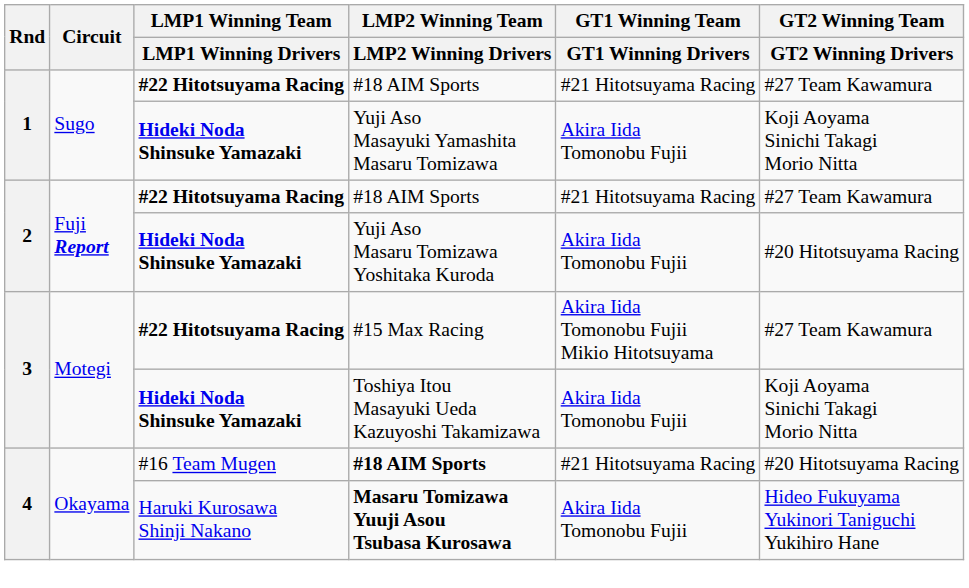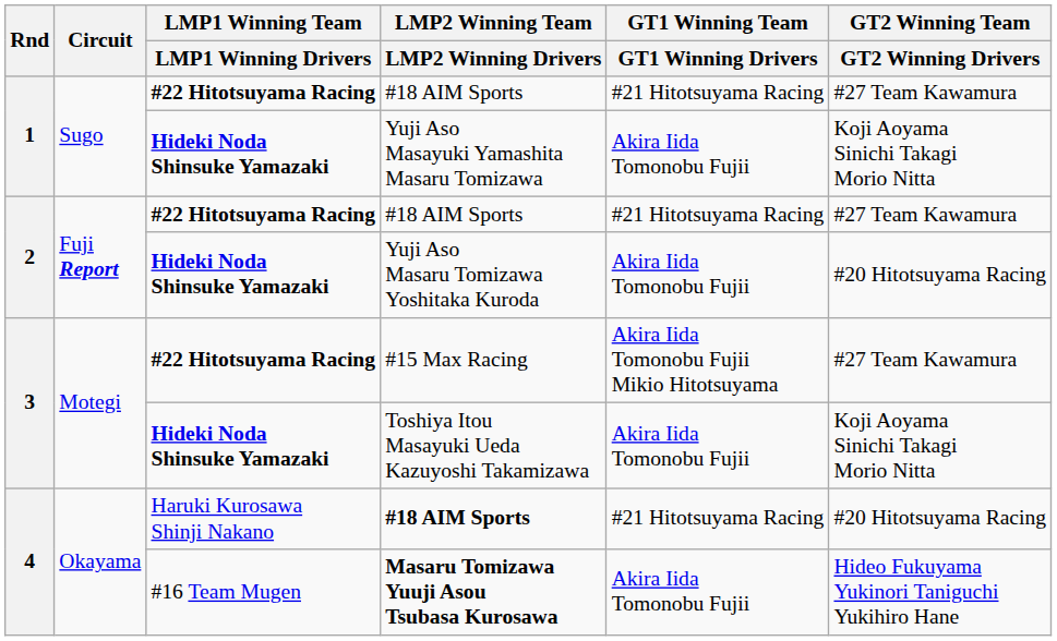 <table class="wikitable" style="font-size: 90%;">
 <tr>
 <th rowspan=2>Rnd</th>
 <th rowspan=2>Circuit</th>
 <th>LMP1 Winning Team</th>
 <th>LMP2 Winning Team</th>
 <th>GT1 Winning Team</th>
 <th>GT2 Winning Team</th>
 </tr>
 <tr>
 <th>LMP1 Winning Drivers</th>
 <th>LMP2 Winning Drivers</th>
 <th>GT1 Winning Drivers</th>
 <th>GT2 Winning Drivers</th>
 </tr>
 <tr>
 <th rowspan=2>1</th>
 <td rowspan=2><a href='#'>Sugo</a></td>
 <td><strong> #22 Hitotsuyama Racing</strong></td>
 <td> #18 AIM Sports</td>
 <td> #21 Hitotsuyama Racing</td>
 <td> #27 Team Kawamura</td>
 </tr>
 <tr>
 <td><strong> <a href='#'>Hideki Noda</a><br> Shinsuke Yamazaki</strong></td>
 <td> Yuji Aso<br> Masayuki Yamashita<br> Masaru Tomizawa</td>
 <td> <a href='#'>Akira Iida</a><br> Tomonobu Fujii</td>
 <td> Koji Aoyama<br> Sinichi Takagi<br> Morio Nitta</td>
 </tr>
 <tr>
 <th rowspan=2>2</th>
 <td rowspan=2><a href='#'>Fuji</a><br><strong><em><a href='#'>Report</a></em></strong></td>
 <td><strong> #22 Hitotsuyama Racing</strong></td>
 <td> #18 AIM Sports</td>
 <td> #21 Hitotsuyama Racing</td>
 <td> #27 Team Kawamura</td>
 </tr>
 <tr>
 <td><strong> <a href='#'>Hideki Noda</a><br> Shinsuke Yamazaki</strong></td>
 <td> Yuji Aso<br> Masaru Tomizawa<br> Yoshitaka Kuroda</td>
 <td> <a href='#'>Akira Iida</a><br> Tomonobu Fujii</td>
 <td> #20 Hitotsuyama Racing</td>
 </tr>
 <tr>
 <th rowspan=2>3</th>
 <td rowspan=2><a href='#'>Motegi</a></td>
 <td><strong> #22 Hitotsuyama Racing</strong></td>
 <td> #15 Max Racing</td>
 <td> <a href='#'>Akira Iida</a><br> Tomonobu Fujii<br> Mikio Hitotsuyama</td>
 <td> #27 Team Kawamura</td>
 </tr>
 <tr>
 <td><strong> <a href='#'>Hideki Noda</a><br> Shinsuke Yamazaki</strong></td>
 <td> Toshiya Itou<br> Masayuki Ueda<br> Kazuyoshi Takamizawa</td>
 <td> <a href='#'>Akira Iida</a><br> Tomonobu Fujii</td>
 <td> Koji Aoyama<br> Sinichi Takagi<br> Morio Nitta</td>
 </tr>
 <tr>
 <th rowspan=2>4</th>
 <td rowspan=2><a href='#'>Okayama</a></td>
-<td> #16 <a href='#'>Team Mugen</a></td>
+<td> <a href='#'>Haruki Kurosawa</a><br> <a href='#'>Shinji Nakano</a></td>
 <td><strong> #18 AIM Sports</strong></td>
 <td> #21 Hitotsuyama Racing</td>
 <td> #20 Hitotsuyama Racing</td>
 </tr>
 <tr>
-<td> <a href='#'>Haruki Kurosawa</a><br> <a href='#'>Shinji Nakano</a></td>
+<td> #16 <a href='#'>Team Mugen</a></td>
 <td><strong> Masaru Tomizawa<br> Yuuji Asou<br> Tsubasa Kurosawa</strong></td>
 <td> <a href='#'>Akira Iida</a><br> Tomonobu Fujii</td>
 <td> <a href='#'>Hideo Fukuyama</a><br> <a href='#'>Yukinori Taniguchi</a><br> Yukihiro Hane</td>
 </tr>
 </table>
